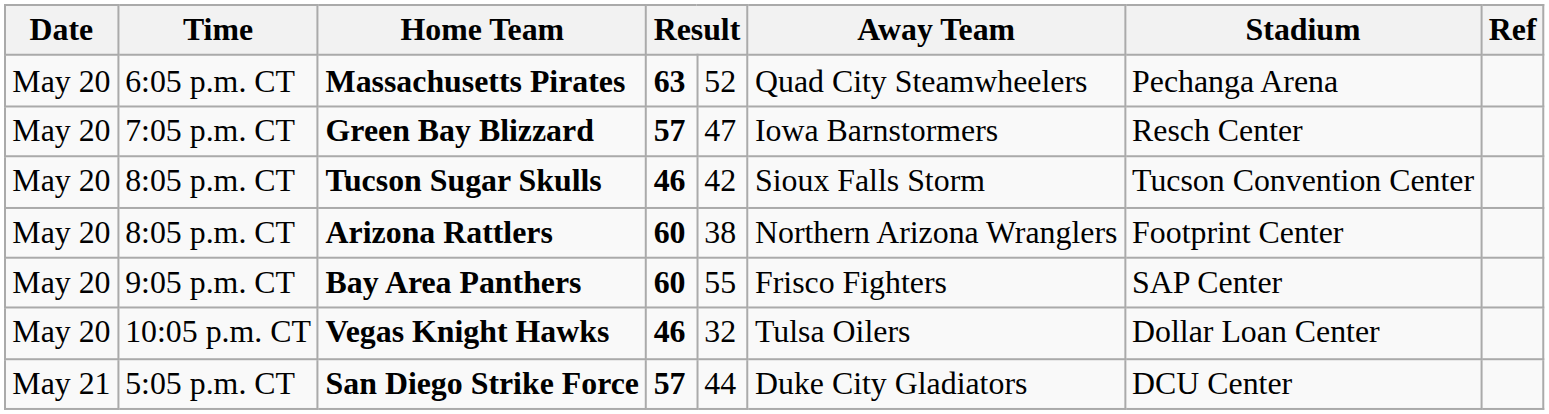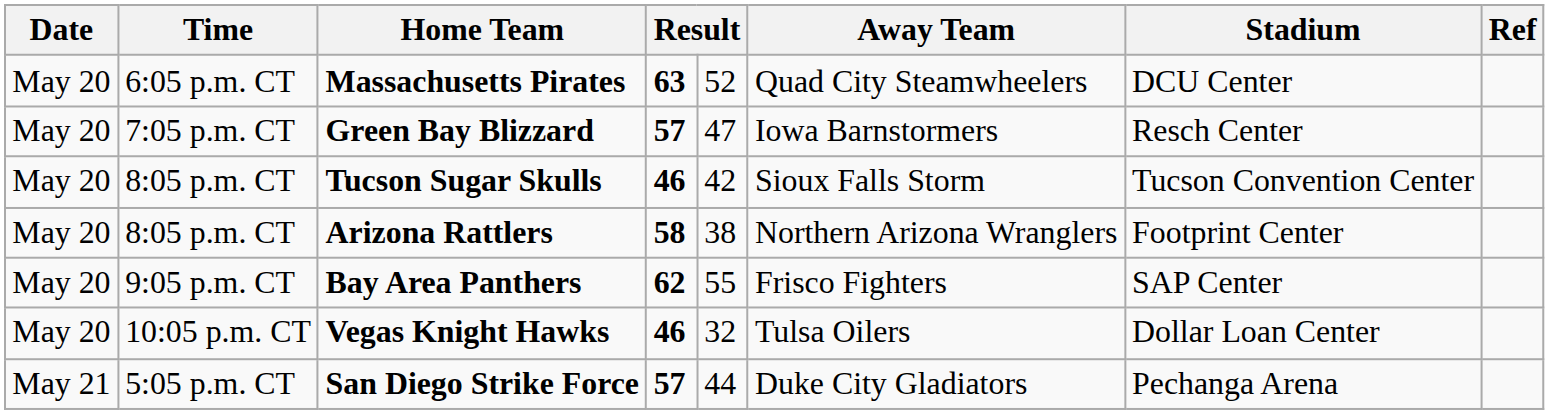 <table class="wikitable">
 <tr>
 <th>Date</th>
 <th>Time</th>
 <th>Home Team</th>
 <th colspan="2">Result</th>
 <th>Away Team</th>
 <th>Stadium</th>
 <th>Ref</th>
 </tr>
 <tr>
 <td>May 20</td>
 <td>6:05 p.m. CT</td>
 <td><strong>Massachusetts Pirates</strong></td>
 <td><strong>63</strong></td>
 <td>52</td>
 <td>Quad City Steamwheelers</td>
-<td>Pechanga Arena</td>
+<td>DCU Center</td>
 <td></td>
 </tr>
 <tr>
 <td>May 20</td>
 <td>7:05 p.m. CT</td>
 <td><strong>Green Bay Blizzard</strong></td>
 <td><strong>57</strong></td>
 <td>47</td>
 <td>Iowa Barnstormers</td>
 <td>Resch Center</td>
 <td></td>
 </tr>
 <tr>
 <td>May 20</td>
 <td>8:05 p.m. CT</td>
 <td><strong>Tucson Sugar Skulls</strong></td>
 <td><strong>46</strong></td>
 <td>42</td>
 <td>Sioux Falls Storm</td>
 <td>Tucson Convention Center</td>
 <td></td>
 </tr>
 <tr>
 <td>May 20</td>
 <td>8:05 p.m. CT</td>
 <td><strong>Arizona Rattlers</strong></td>
-<td><strong>60</strong></td>
+<td><strong>58</strong></td>
 <td>38</td>
 <td>Northern Arizona Wranglers</td>
 <td>Footprint Center</td>
 <td></td>
 </tr>
 <tr>
 <td>May 20</td>
 <td>9:05 p.m. CT</td>
 <td><strong>Bay Area Panthers</strong></td>
-<td><strong>60</strong></td>
+<td><strong>62</strong></td>
 <td>55</td>
 <td>Frisco Fighters</td>
 <td>SAP Center</td>
 <td></td>
 </tr>
 <tr>
 <td>May 20</td>
 <td>10:05 p.m. CT</td>
 <td><strong>Vegas Knight Hawks</strong></td>
 <td><strong>46</strong></td>
 <td>32</td>
 <td>Tulsa Oilers</td>
 <td>Dollar Loan Center</td>
 <td></td>
 </tr>
 <tr>
 <td>May 21</td>
 <td>5:05 p.m. CT</td>
 <td><strong>San Diego Strike Force</strong></td>
 <td><strong>57</strong></td>
 <td>44</td>
 <td>Duke City Gladiators</td>
-<td>DCU Center</td>
+<td>Pechanga Arena</td>
 <td></td>
 </tr>
 </table>
